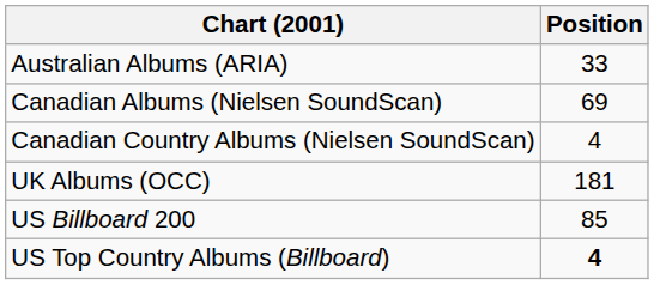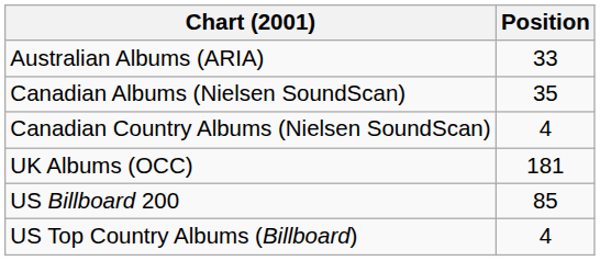 <table class="wikitable plainrowheaders sortable">
 <tr>
 <th>Chart (2001)</th>
 <th>Position</th>
 </tr>
 <tr>
 <td>Australian Albums (ARIA)</td>
 <td style="text-align:center;">33</td>
 </tr>
 <tr>
 <td>Canadian Albums (Nielsen SoundScan)</td>
-<td align="center">69</td>
+<td align="center">35</td>
 </tr>
 <tr>
 <td>Canadian Country Albums (Nielsen SoundScan)</td>
 <td align=center>4</td>
 </tr>
 <tr>
 <td>UK Albums (OCC)</td>
 <td style="text-align:center;">181</td>
 </tr>
 <tr>
 <td>US <em>Billboard</em> 200</td>
 <td style="text-align:center;">85</td>
 </tr>
 <tr>
 <td>US Top Country Albums (<em>Billboard</em>)</td>
-<td style="text-align:center;"><strong>4</strong></td>
+<td style="text-align:center;">4</td>
 </tr>
 </table>
